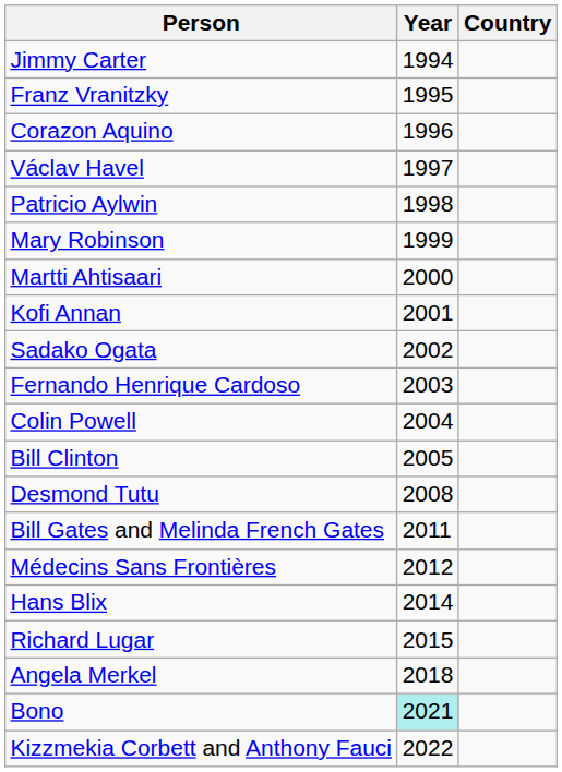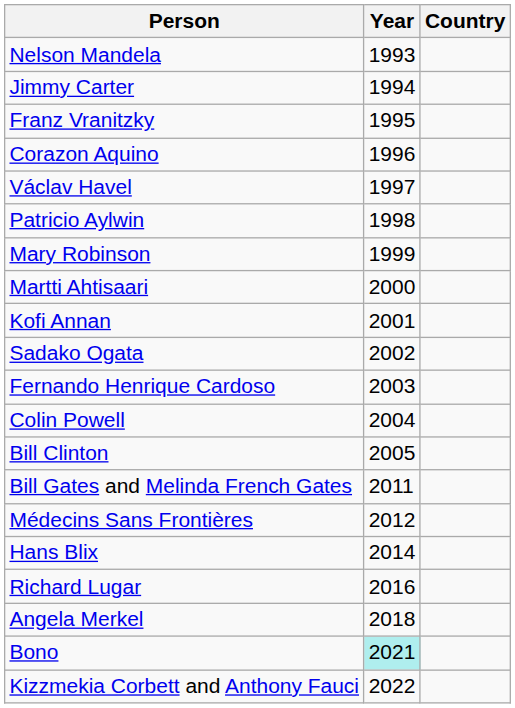 <table class="wikitable sortable">
 <tr>
 <th>Person</th>
 <th>Year</th>
 <th>Country</th>
+</tr>
+<tr>
+<td><a href='#'>Nelson Mandela</a></td>
+<td>1993</td>
+<td></td>
 </tr>
 <tr>
 <td><a href='#'>Jimmy Carter</a></td>
 <td>1994</td>
 <td></td>
 </tr>
 <tr>
 <td><a href='#'>Franz Vranitzky</a></td>
 <td>1995</td>
 <td></td>
 </tr>
 <tr>
 <td><a href='#'>Corazon Aquino</a></td>
 <td>1996</td>
 <td></td>
 </tr>
 <tr>
 <td><a href='#'>Václav Havel</a></td>
 <td>1997</td>
 <td></td>
 </tr>
 <tr>
 <td><a href='#'>Patricio Aylwin</a></td>
 <td>1998</td>
 <td></td>
 </tr>
 <tr>
 <td><a href='#'>Mary Robinson</a></td>
 <td>1999</td>
 <td></td>
 </tr>
 <tr>
 <td><a href='#'>Martti Ahtisaari</a></td>
 <td>2000</td>
 <td></td>
 </tr>
 <tr>
 <td><a href='#'>Kofi Annan</a></td>
 <td>2001</td>
 <td></td>
 </tr>
 <tr>
 <td><a href='#'>Sadako Ogata</a></td>
 <td>2002</td>
 <td></td>
 </tr>
 <tr>
 <td><a href='#'>Fernando Henrique Cardoso</a></td>
 <td>2003</td>
 <td></td>
 </tr>
 <tr>
 <td><a href='#'>Colin Powell</a></td>
 <td>2004</td>
 <td></td>
 </tr>
 <tr>
 <td><a href='#'>Bill Clinton</a></td>
 <td>2005</td>
 <td></td>
 </tr>
 <tr>
-<td><a href='#'>Desmond Tutu</a></td>
-<td>2008</td>
-<td></td>
-</tr>
-<tr>
 <td><a href='#'>Bill Gates</a> and <a href='#'>Melinda French Gates</a></td>
 <td>2011</td>
 <td></td>
 </tr>
 <tr>
 <td><a href='#'>Médecins Sans Frontières</a></td>
 <td>2012</td>
 <td></td>
 </tr>
 <tr>
 <td><a href='#'>Hans Blix</a></td>
 <td>2014</td>
 <td></td>
 </tr>
 <tr>
 <td><a href='#'>Richard Lugar</a></td>
-<td>2015</td>
+<td>2016</td>
 <td></td>
 </tr>
 <tr>
 <td><a href='#'>Angela Merkel</a></td>
 <td>2018</td>
 <td></td>
 </tr>
 <tr>
 <td><a href='#'>Bono</a></td>
 <td style="background: paleturquoise;">2021</td>
 <td></td>
 </tr>
 <tr>
 <td><a href='#'>Kizzmekia Corbett</a> and <a href='#'>Anthony Fauci</a></td>
 <td>2022</td>
 <td></td>
 </tr>
 </table>
